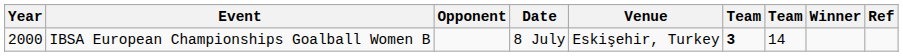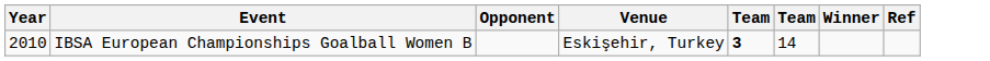 <table class="wikitable">
 <tr>
 <th>Year</th>
 <th>Event</th>
 <th>Opponent</th>
-<th>Date</th>
 <th>Venue</th>
 <th>Team</th>
 <th>Team</th>
 <th>Winner</th>
 <th>Ref</th>
 </tr>
 <tr --->
-<td>2000</td>
+<td>2010</td>
 <td>IBSA European Championships Goalball Women B</td>
 <td></td>
-<td>8 July</td>
 <td>Eskişehir, Turkey</td>
 <td><strong>3</strong></td>
 <td>14</td>
 <td></td>
 <td></td>
 </tr>
 </table>
